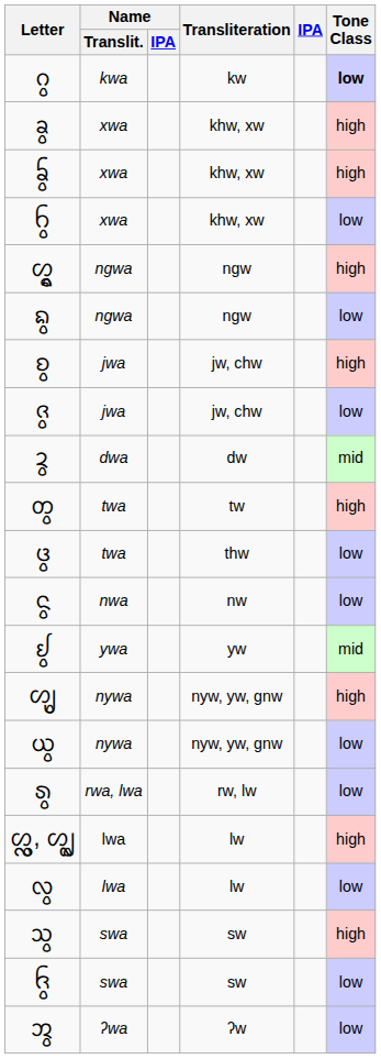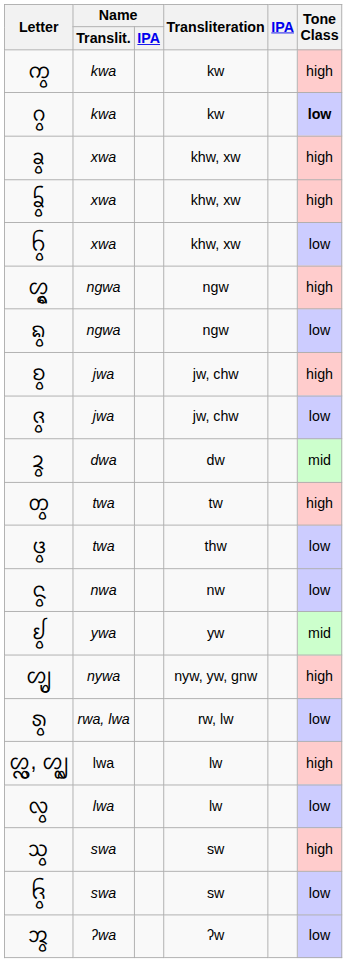 <table class="wikitable" style="text-align: center;">
 <tr>
 <th rowspan="2">Letter</th>
 <th colspan="2">Name</th>
 <th rowspan="2">Transliteration</th>
 <th rowspan="2"><a href='#'>IPA</a></th>
 <th rowspan="2">Tone<br>Class</th>
 </tr>
 <tr>
 <th>Translit.</th>
 <th><a href='#'>IPA</a></th>
+</tr>
+<tr>
+<td style="font-size: 150%">ᨠ᩠ᩅ</td>
+<td><em>kwa</em></td>
+<td></td>
+<td>kw</td>
+<td></td>
+<td style="background: #fcc">high</td>
 </tr>
 <tr>
 <td style="font-size: 150%">ᨣ᩠ᩅ</td>
 <td><em>kwa</em></td>
 <td></td>
 <td>kw</td>
 <td></td>
 <td style="background: #ccf"><strong>low</strong></td>
 </tr>
 <tr>
 <td style="font-size: 150%">ᨡ᩠ᩅ</td>
 <td><em>xwa</em></td>
 <td></td>
 <td>khw, xw</td>
 <td></td>
 <td style="background: #fcc">high</td>
 </tr>
 <tr>
 <td style="font-size: 150%">ᨢ᩠ᩅ</td>
 <td><em>xwa</em></td>
 <td></td>
 <td>khw, xw</td>
 <td></td>
 <td style="background: #fcc">high</td>
 </tr>
 <tr>
 <td style="font-size: 150%">ᨤ᩠ᩅ</td>
 <td><em>xwa</em></td>
 <td></td>
 <td>khw, xw</td>
 <td></td>
 <td style="background: #ccf">low</td>
 </tr>
 <tr>
 <td style="font-size: 150%">ᩉ᩠ᨦ᩠ᩅ</td>
 <td><em>ngwa</em></td>
 <td></td>
 <td>ngw</td>
 <td></td>
 <td style="background: #fcc">high</td>
 </tr>
 <tr>
 <td style="font-size: 150%">ᨦ᩠ᩅ</td>
 <td><em>ngwa</em></td>
 <td></td>
 <td>ngw</td>
 <td></td>
 <td style="background: #ccf">low</td>
 </tr>
 <tr>
 <td style="font-size: 150%">ᨧ᩠ᩅ</td>
 <td><em>jwa</em></td>
 <td></td>
 <td>jw, chw</td>
 <td></td>
 <td style="background: #fcc">high</td>
 </tr>
 <tr>
 <td style="font-size: 150%">ᨩ᩠ᩅ</td>
 <td><em>jwa</em></td>
 <td></td>
 <td>jw, chw</td>
 <td></td>
 <td style="background: #ccf">low</td>
 </tr>
 <tr>
 <td style="font-size: 150%">ᨯ᩠ᩅ</td>
 <td><em>dwa</em></td>
 <td></td>
 <td>dw</td>
 <td></td>
 <td style="background: #cfc">mid</td>
 </tr>
 <tr>
 <td style="font-size: 150%">ᨲ᩠ᩅ</td>
 <td><em>twa</em></td>
 <td></td>
 <td>tw</td>
 <td></td>
 <td style="background: #fcc">high</td>
 </tr>
 <tr>
 <td style="font-size: 150%">ᨴ᩠ᩅ</td>
 <td><em>twa</em></td>
 <td></td>
 <td>thw</td>
 <td></td>
 <td style="background: #ccf">low</td>
 </tr>
 <tr>
 <td style="font-size: 150%">ᨶ᩠ᩅ</td>
 <td><em>nwa</em></td>
 <td></td>
 <td>nw</td>
 <td></td>
 <td style="background: #ccf">low</td>
 </tr>
 <tr>
 <td style="font-size: 150%">ᩀ᩠ᩅ</td>
 <td><em>ywa</em></td>
 <td></td>
 <td>yw</td>
 <td></td>
 <td style="background: #cfc">mid</td>
 </tr>
 <tr>
 <td style="font-size: 150%">ᩉ᩠ᨿ᩠ᩅ</td>
 <td><em>nywa</em></td>
 <td></td>
 <td>nyw, yw, gnw</td>
 <td></td>
 <td style="background: #fcc">high</td>
 </tr>
 <tr>
-<td style="font-size: 150%">ᨿ᩠ᩅ</td>
-<td><em>nywa</em></td>
-<td></td>
-<td>nyw, yw, gnw</td>
-<td></td>
-<td style="background: #ccf">low</td>
-</tr>
-<tr>
 <td style="font-size: 150%">ᩁ᩠ᩅ</td>
 <td><em>rwa, lwa</em></td>
 <td></td>
 <td>rw, lw</td>
 <td></td>
 <td style="background: #ccf">low</td>
 </tr>
 <tr>
 <td style="font-size: 150%">ᩉᩖ᩠ᩅ, ᩉ᩠ᩃ᩠ᩅ</td>
 <td>lwa</td>
 <td></td>
 <td>lw</td>
 <td></td>
 <td style="background: #fcc">high</td>
 </tr>
 <tr>
 <td style="font-size: 150%">ᩃ᩠ᩅ</td>
 <td><em>lwa</em></td>
 <td></td>
 <td>lw</td>
 <td></td>
 <td style="background: #ccf">low</td>
 </tr>
 <tr>
 <td style="font-size: 150%">ᩈ᩠ᩅ</td>
 <td><em>swa</em></td>
 <td></td>
 <td>sw</td>
 <td></td>
 <td style="background: #fcc">high</td>
 </tr>
 <tr>
 <td style="font-size: 150%">ᨪ᩠ᩅ</td>
 <td><em>swa</em></td>
 <td></td>
 <td>sw</td>
 <td></td>
 <td style="background: #ccf">low</td>
 </tr>
 <tr>
 <td style="font-size: 150%">ᩋ᩠ᩅ</td>
 <td><em>ʔwa</em></td>
 <td></td>
 <td>ʔw</td>
 <td></td>
 <td style="background: #ccf">low</td>
 </tr>
 </table>
